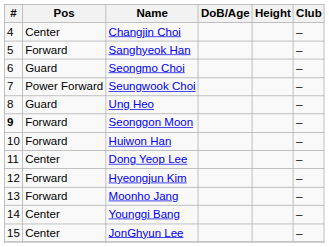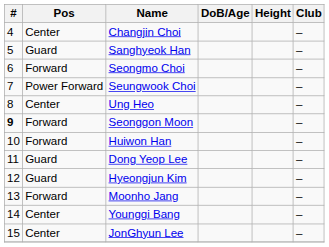 <table class="wikitable sortable">
 <tr>
 <th>#</th>
 <th>Pos</th>
 <th>Name</th>
 <th>DoB/Age</th>
 <th>Height</th>
 <th>Club</th>
 </tr>
 <tr>
 <td>4</td>
 <td>Center</td>
 <td><a href='#'>Changjin Choi</a></td>
 <td></td>
 <td></td>
 <td>–</td>
 </tr>
 <tr>
 <td>5</td>
-<td>Forward</td>
+<td>Guard</td>
 <td><a href='#'>Sanghyeok Han</a></td>
 <td></td>
 <td></td>
 <td>–</td>
 </tr>
 <tr>
 <td>6</td>
-<td>Guard</td>
+<td>Forward</td>
 <td><a href='#'>Seongmo Choi</a></td>
 <td></td>
 <td></td>
 <td>–</td>
 </tr>
 <tr>
 <td>7</td>
 <td>Power Forward</td>
 <td><a href='#'>Seungwook Choi</a></td>
 <td></td>
 <td></td>
 <td>–</td>
 </tr>
 <tr>
 <td>8</td>
-<td>Guard</td>
+<td>Center</td>
 <td><a href='#'>Ung Heo</a></td>
 <td></td>
 <td></td>
 <td>–</td>
 </tr>
 <tr>
 <td><strong>9</strong></td>
 <td>Forward</td>
 <td><a href='#'>Seonggon Moon</a></td>
 <td></td>
 <td></td>
 <td>–</td>
 </tr>
 <tr>
 <td>10</td>
 <td>Forward</td>
 <td><a href='#'>Huiwon Han</a></td>
 <td></td>
 <td></td>
 <td>–</td>
 </tr>
 <tr>
 <td>11</td>
-<td>Center</td>
+<td>Guard</td>
 <td><a href='#'>Dong Yeop Lee</a></td>
 <td></td>
 <td></td>
 <td>–</td>
 </tr>
 <tr>
 <td>12</td>
-<td>Forward</td>
+<td>Guard</td>
 <td><a href='#'>Hyeongjun Kim</a></td>
 <td></td>
 <td></td>
 <td>–</td>
 </tr>
 <tr>
 <td>13</td>
 <td>Forward</td>
 <td><a href='#'>Moonho Jang</a></td>
 <td></td>
 <td></td>
 <td>–</td>
 </tr>
 <tr>
 <td>14</td>
 <td>Center</td>
 <td><a href='#'>Younggi Bang</a></td>
 <td></td>
 <td></td>
 <td>–</td>
 </tr>
 <tr>
 <td>15</td>
 <td>Center</td>
 <td><a href='#'>JonGhyun Lee</a></td>
 <td></td>
 <td></td>
 <td>–</td>
 </tr>
 <tr>
 </tr>
 </table>
